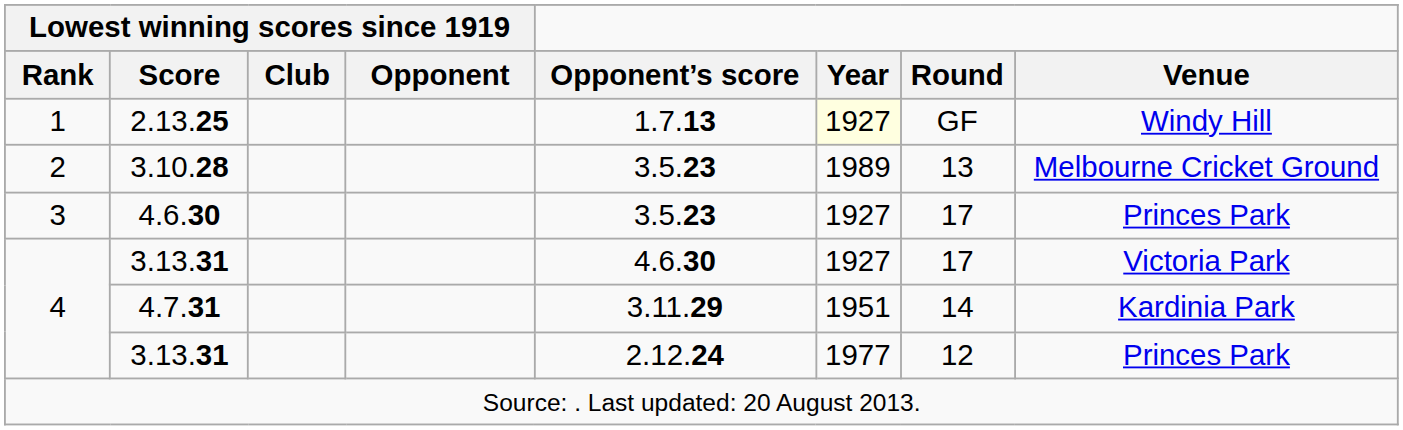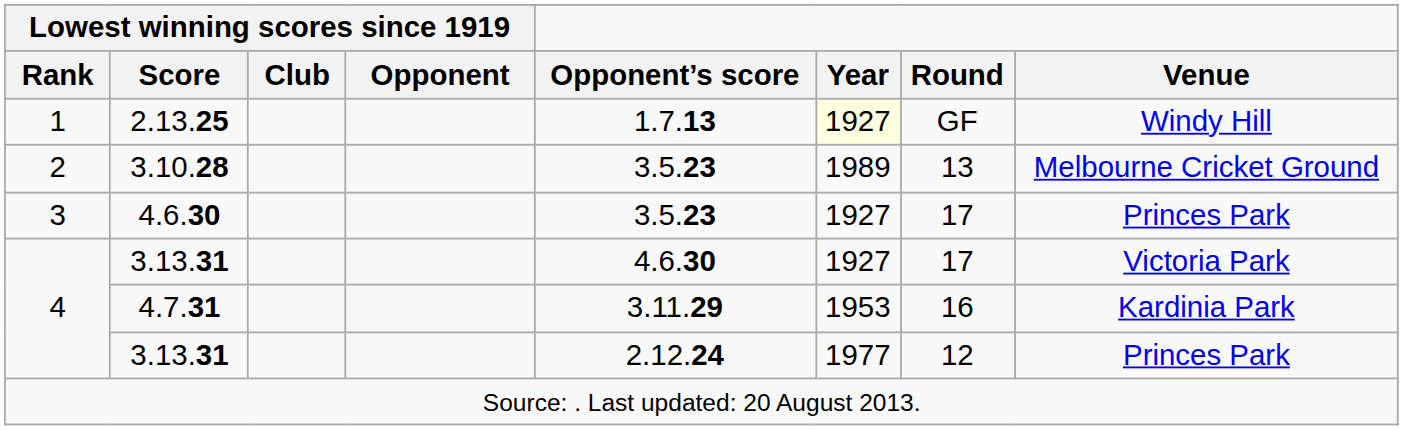 <table class="wikitable"  style="text-align:center; width:60%;">
 <tr>
 <th colspan=4>Lowest winning scores since 1919</th>
 </tr>
 <tr>
 <th>Rank</th>
 <th>Score</th>
 <th>Club</th>
 <th>Opponent</th>
 <th>Opponent’s score</th>
 <th>Year</th>
 <th>Round</th>
 <th>Venue</th>
 </tr>
 <tr>
 <td>1</td>
 <td>2.13.<strong>25</strong></td>
 <td></td>
 <td></td>
 <td>1.7.<strong>13</strong></td>
 <td style="background: lightyellow;">1927</td>
 <td>GF</td>
 <td><a href='#'>Windy Hill</a></td>
 </tr>
 <tr>
 <td>2</td>
 <td>3.10.<strong>28</strong></td>
 <td></td>
 <td></td>
 <td>3.5.<strong>23</strong></td>
 <td>1989</td>
 <td>13</td>
 <td><a href='#'>Melbourne Cricket Ground</a></td>
 </tr>
 <tr>
 <td>3</td>
 <td>4.6.<strong>30</strong></td>
 <td></td>
 <td></td>
 <td>3.5.<strong>23</strong></td>
 <td>1927</td>
 <td>17</td>
 <td><a href='#'>Princes Park</a></td>
 </tr>
 <tr>
 <td rowspan=3>4</td>
 <td>3.13.<strong>31</strong></td>
 <td></td>
 <td></td>
 <td>4.6.<strong>30</strong></td>
 <td>1927</td>
 <td>17</td>
 <td><a href='#'>Victoria Park</a></td>
 </tr>
 <tr>
 <td>4.7.<strong>31</strong></td>
 <td></td>
 <td></td>
 <td>3.11.<strong>29</strong></td>
-<td>1951</td>
-<td>14</td>
+<td>1953</td>
+<td>16</td>
 <td><a href='#'>Kardinia Park</a></td>
 </tr>
 <tr>
 <td>3.13.<strong>31</strong></td>
 <td></td>
 <td></td>
 <td>2.12.<strong>24</strong></td>
 <td>1977</td>
 <td>12</td>
 <td><a href='#'>Princes Park</a></td>
 </tr>
 <tr>
 <td colspan=8><small>Source:  . Last updated: 20 August 2013.</small></td>
 </tr>
 </table>
